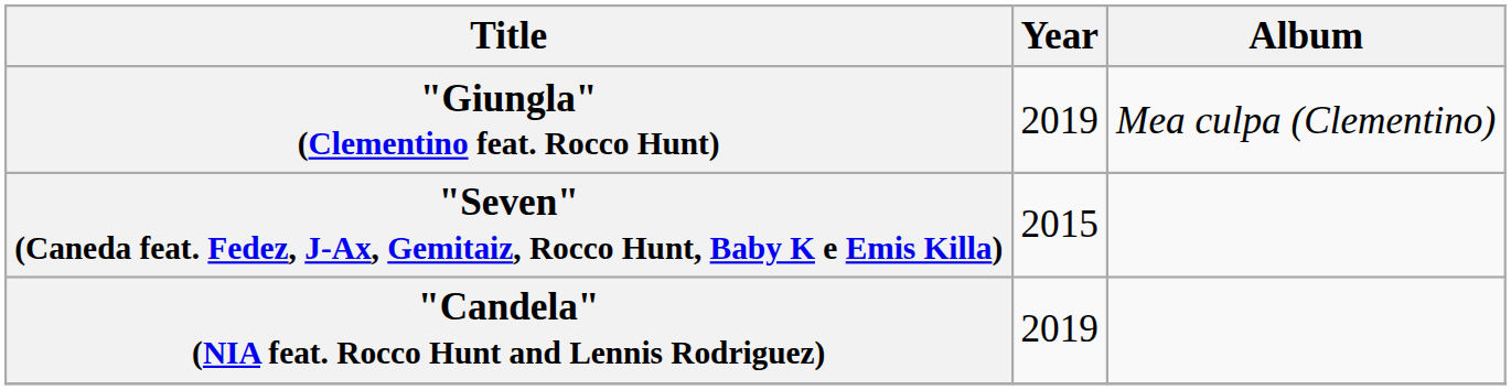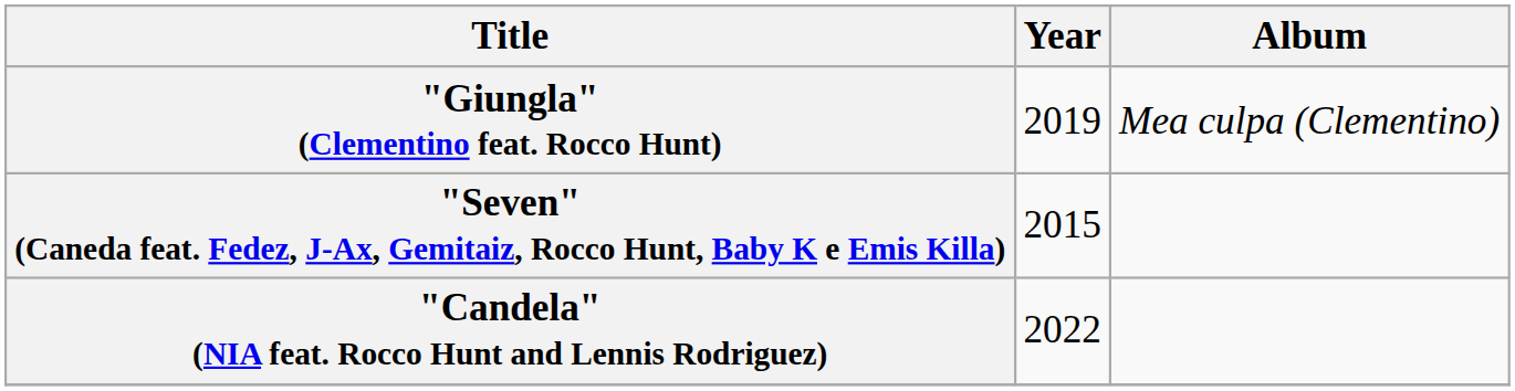 <table class="wikitable plainrowheaders" style="text-align:center">
 <tr>
 <th>Title</th>
 <th>Year</th>
 <th>Album</th>
 </tr>
 <tr>
 <th scope="row">"Giungla"<br><small>(<a href='#'>Clementino</a> feat. Rocco Hunt)</small></th>
 <td>2019</td>
 <td><em>Mea culpa (Clementino)</em></td>
 </tr>
 <tr>
 <th scope="row">"Seven"<br><small>(Caneda feat. <a href='#'>Fedez</a>, <a href='#'>J-Ax</a>, <a href='#'>Gemitaiz</a>, Rocco Hunt, <a href='#'>Baby K</a> e <a href='#'>Emis Killa</a>)</small></th>
 <td>2015</td>
 <td></td>
 </tr>
 <tr>
 <th scope="row">"Candela"<br><small>(<a href='#'>NIA</a> feat. Rocco Hunt and Lennis Rodriguez)</small></th>
-<td>2019</td>
+<td>2022</td>
 <td></td>
 </tr>
 <tr>
 </tr>
 </table>
